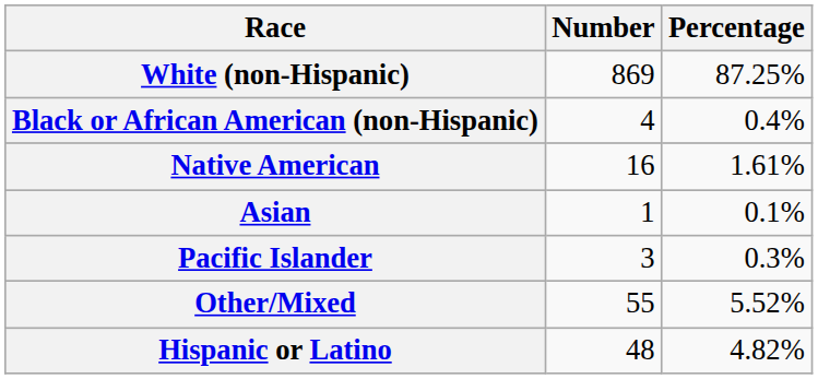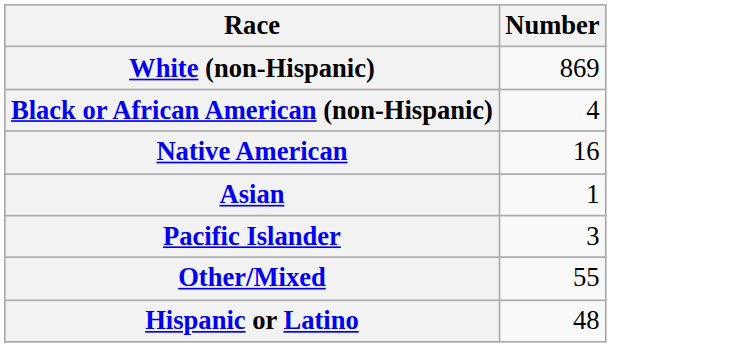 <table class="wikitable" style="text-align:right">
 <tr>
 <th scope="col">Race</th>
 <th scope="col">Number</th>
-<th scope="col">Percentage</th>
 </tr>
 <tr>
 <th scope="row"><a href='#'>White</a> (non-Hispanic)</th>
 <td>869</td>
-<td>87.25%</td>
 </tr>
 <tr>
 <th scope="row"><a href='#'>Black or African American</a> (non-Hispanic)</th>
 <td>4</td>
-<td>0.4%</td>
 </tr>
 <tr>
 <th scope="row"><a href='#'>Native American</a></th>
 <td>16</td>
-<td>1.61%</td>
 </tr>
 <tr>
 <th scope="row"><a href='#'>Asian</a></th>
 <td>1</td>
-<td>0.1%</td>
 </tr>
 <tr>
 <th scope="row"><a href='#'>Pacific Islander</a></th>
 <td>3</td>
-<td>0.3%</td>
 </tr>
 <tr>
 <th scope="row"><a href='#'>Other/Mixed</a></th>
 <td>55</td>
-<td>5.52%</td>
 </tr>
 <tr>
 <th scope="row"><a href='#'>Hispanic</a> or <a href='#'>Latino</a></th>
 <td>48</td>
-<td>4.82%</td>
 </tr>
 </table>
